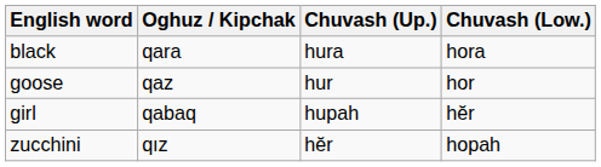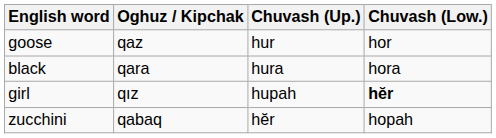 <table class="wikitable">
 <tr>
 <th>English word</th>
 <th>Oghuz / Kipchak</th>
 <th>Chuvash (Up.)</th>
 <th>Chuvash (Low.)</th>
 </tr>
 <tr>
+<td>goose</td>
+<td>qaz</td>
+<td>hur</td>
+<td>hor</td>
+</tr>
+<tr>
 <td>black</td>
 <td>qara</td>
 <td>hura</td>
 <td>hora</td>
 </tr>
 <tr>
-<td>goose</td>
-<td>qaz</td>
-<td>hur</td>
-<td>hor</td>
-</tr>
-<tr>
 <td>girl</td>
-<td>qabaq</td>
+<td>qız</td>
 <td>hupah</td>
-<td>hĕr</td>
+<td><strong>hĕr</strong></td>
 </tr>
 <tr>
 <td>zucchini</td>
-<td>qız</td>
+<td>qabaq</td>
 <td>hĕr</td>
 <td>hopah</td>
 </tr>
 </table>
